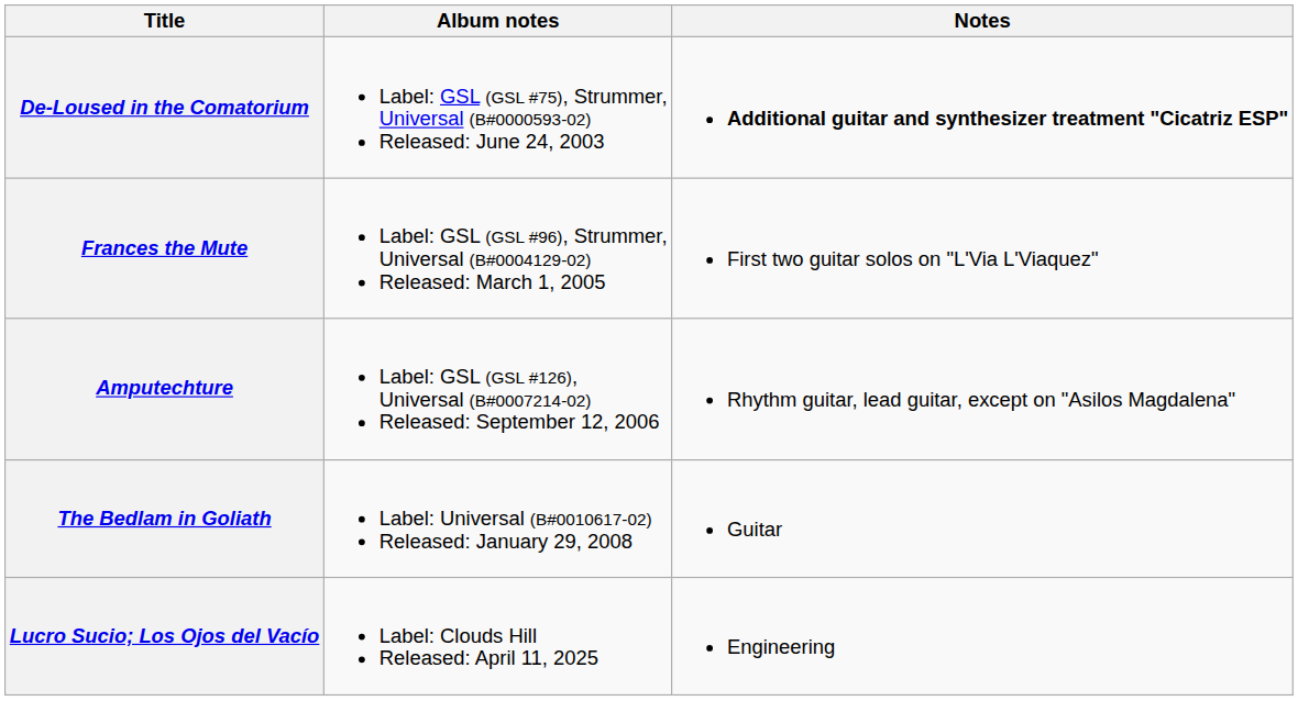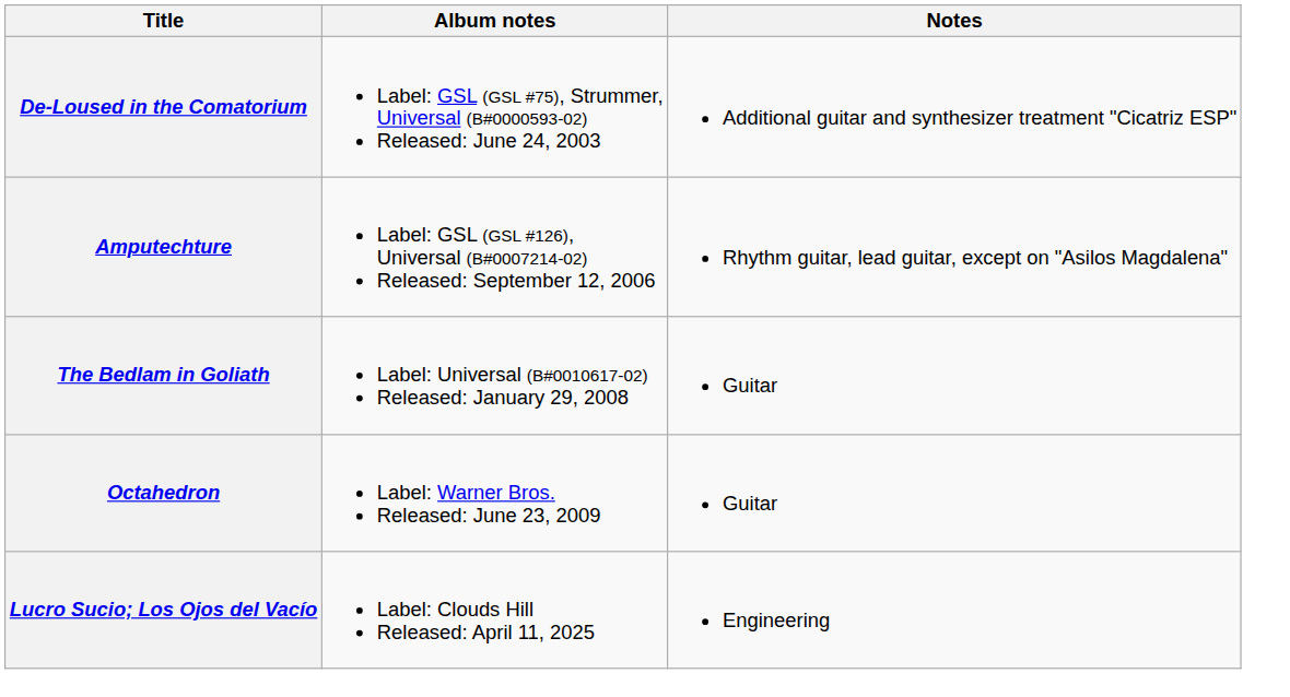 <table class="wikitable plainrowheaders">
 <tr>
 <th scope="col">Title</th>
 <th scope="col">Album notes</th>
 <th scope="col">Notes</th>
 </tr>
 <tr>
 <th scope="row"><em><a href='#'>De-Loused in the Comatorium</a></em></th>
 <td><br><ul><li>Label: <a href='#'>GSL</a> <small>(GSL #75)</small>, Strummer,<br> <a href='#'>Universal</a> <small>(B#0000593-02)</small></li><li>Released: June 24, 2003</li></ul></td>
-<td><strong><br><ul><li>Additional guitar and synthesizer treatment "Cicatriz ESP"</li></ul></strong></td>
-</tr>
-<tr>
-<th scope="row"><em><a href='#'>Frances the Mute</a></em></th>
-<td><br><ul><li>Label: GSL <small>(GSL #96)</small>, Strummer,<br> Universal <small>(B#0004129-02)</small></li><li>Released: March 1, 2005</li></ul></td>
-<td><br><ul><li>First two guitar solos on "L'Via L'Viaquez"</li></ul></td>
+<td><br><ul><li>Additional guitar and synthesizer treatment "Cicatriz ESP"</li></ul></td>
 </tr>
 <tr>
 <th scope="row"><em><a href='#'>Amputechture</a></em></th>
 <td><br><ul><li>Label: GSL <small>(GSL #126)</small>,<br> Universal <small>(B#0007214-02)</small></li><li>Released: September 12, 2006</li></ul></td>
 <td><br><ul><li>Rhythm guitar, lead guitar, except on "Asilos Magdalena"</li></ul></td>
 </tr>
 <tr>
 <th scope="row"><em><a href='#'>The Bedlam in Goliath</a></em></th>
 <td><br><ul><li>Label: Universal <small>(B#0010617-02)</small></li><li>Released: January 29, 2008</li></ul></td>
 <td><br><ul><li>Guitar</li></ul></td>
 </tr>
 <tr>
+<th scope="row"><em><a href='#'>Octahedron</a></em></th>
+<td><br><ul><li>Label: <a href='#'>Warner Bros.</a></li><li>Released: June 23, 2009</li></ul></td>
+<td><br><ul><li>Guitar</li></ul></td>
+</tr>
+<tr>
 <th scope="row"><em><a href='#'>Lucro Sucio; Los Ojos del Vacío</a></em></th>
 <td><br><ul><li>Label: Clouds Hill</li><li>Released: April 11, 2025</li></ul></td>
 <td><br><ul><li>Engineering</li></ul></td>
 </tr>
 </table>
